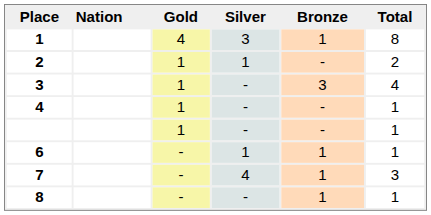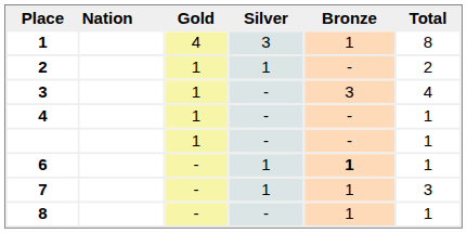 <table style="border-style:solid;border-width:1px;border-color:#808080;background-color:#EFEFEF" cellspacing="2" cellpadding="2" width="450px">
 <tr bgcolor="#EFEFEF">
 <th align="center">Place</th>
 <th align="left">Nation</th>
 <th align="center">Gold</th>
 <th align="center">Silver</th>
 <th align="center">Bronze</th>
 <th align="center">Total</th>
 </tr>
 <tr align="center" valign="top" bgcolor="#FFFFFF">
 <th>1</th>
 <td align="left"></td>
 <td style="background:#F7F6A8;">4</td>
 <td style="background:#DCE5E5;">3</td>
 <td style="background:#FFDAB9;">1</td>
 <td>8</td>
 </tr>
 <tr align="center" valign="top" bgcolor="#FFFFFF">
 <th>2</th>
 <td align="left"></td>
 <td style="background:#F7F6A8;">1</td>
 <td style="background:#DCE5E5;">1</td>
 <td style="background:#FFDAB9;">-</td>
 <td>2</td>
 </tr>
 <tr align="center" valign="top" bgcolor="#FFFFFF">
 <th>3</th>
 <td align="left"></td>
 <td style="background:#F7F6A8;">1</td>
 <td style="background:#DCE5E5;">-</td>
 <td style="background:#FFDAB9;">3</td>
 <td>4</td>
 </tr>
 <tr align="center" valign="top" bgcolor="#FFFFFF">
 <th>4</th>
 <td align="left"></td>
 <td style="background:#F7F6A8;">1</td>
 <td style="background:#DCE5E5;">-</td>
 <td style="background:#FFDAB9;">-</td>
 <td>1</td>
 </tr>
 <tr align="center" valign="top" bgcolor="#FFFFFF">
 <th></th>
 <td align="left"></td>
 <td style="background:#F7F6A8;">1</td>
 <td style="background:#DCE5E5;">-</td>
 <td style="background:#FFDAB9;">-</td>
 <td>1</td>
 </tr>
 <tr align="center" valign="top" bgcolor="#FFFFFF">
 <th>6</th>
 <td align="left"></td>
 <td style="background:#F7F6A8;">-</td>
 <td style="background:#DCE5E5;">1</td>
-<td style="background:#FFDAB9;">1</td>
+<td style="background:#FFDAB9;"><strong>1</strong></td>
 <td>1</td>
 </tr>
 <tr align="center" valign="top" bgcolor="#FFFFFF">
 <th>7</th>
 <td align="left"></td>
 <td style="background:#F7F6A8;">-</td>
-<td style="background:#DCE5E5;">4</td>
+<td style="background:#DCE5E5;">1</td>
 <td style="background:#FFDAB9;">1</td>
 <td>3</td>
 </tr>
 <tr align="center" valign="top" bgcolor="#FFFFFF">
 <th>8</th>
 <td align="left"></td>
 <td style="background:#F7F6A8;">-</td>
 <td style="background:#DCE5E5;">-</td>
 <td style="background:#FFDAB9;">1</td>
 <td>1</td>
 </tr>
 </table>
